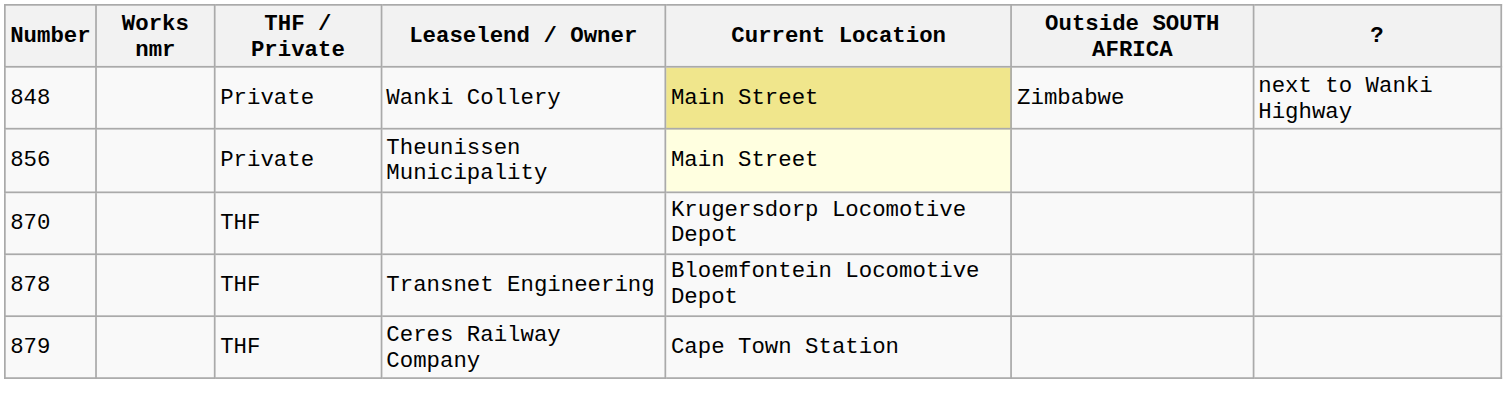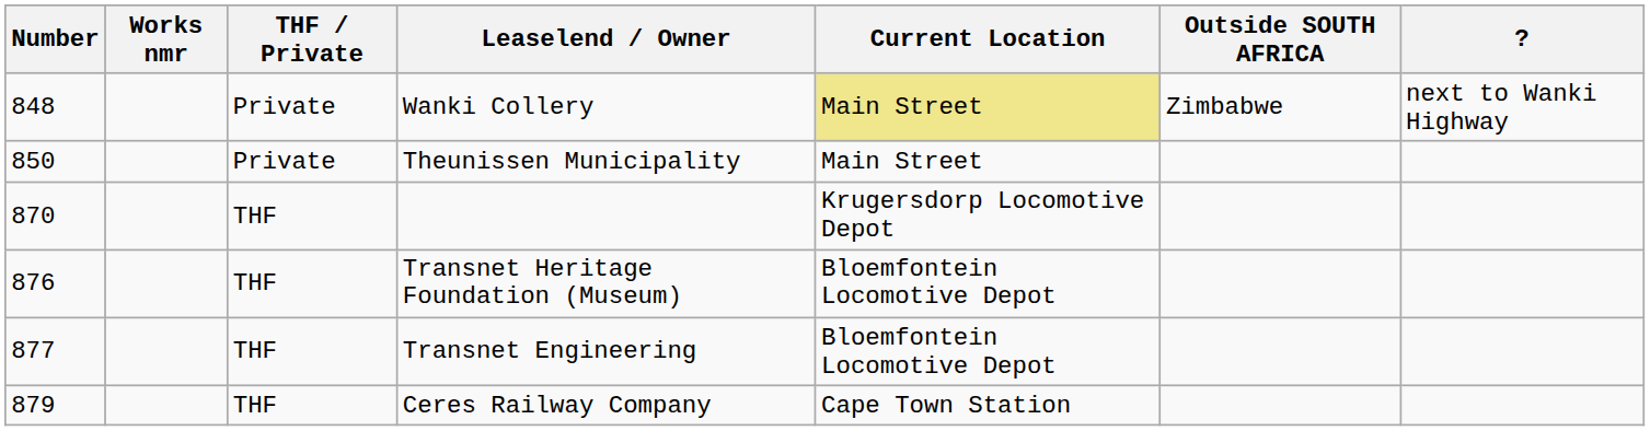 <table class="wikitable">
 <tr t>
 <th>Number</th>
 <th>Works nmr</th>
 <th>THF / Private</th>
 <th>Leaselend / Owner</th>
 <th>Current Location</th>
 <th>Outside SOUTH AFRICA</th>
 <th>?</th>
 </tr>
 <tr>
 <td>848</td>
 <td></td>
 <td>Private</td>
 <td>Wanki Collery</td>
 <td style="background: khaki;">Main Street</td>
 <td>Zimbabwe</td>
 <td>next to Wanki Highway</td>
 </tr>
 <tr>
-<td>856</td>
+<td>850</td>
 <td></td>
 <td>Private</td>
 <td>Theunissen Municipality</td>
-<td style="background: lightyellow;">Main Street</td>
+<td>Main Street</td>
 <td></td>
 <td></td>
 </tr>
 <tr>
 <td>870</td>
 <td></td>
 <td>THF</td>
 <td></td>
 <td>Krugersdorp Locomotive Depot</td>
 <td></td>
 <td></td>
 </tr>
 <tr>
-<td>878</td>
+<td>876</td>
+<td></td>
+<td>THF</td>
+<td>Transnet Heritage Foundation (Museum)</td>
+<td>Bloemfontein Locomotive Depot</td>
+<td></td>
+<td></td>
+</tr>
+<tr>
+<td>877</td>
 <td></td>
 <td>THF</td>
 <td>Transnet Engineering</td>
 <td>Bloemfontein Locomotive Depot</td>
 <td></td>
 <td></td>
 </tr>
 <tr>
 <td>879</td>
 <td></td>
 <td>THF</td>
 <td>Ceres Railway Company</td>
 <td>Cape Town Station</td>
 <td></td>
 <td></td>
 </tr>
 </table>
